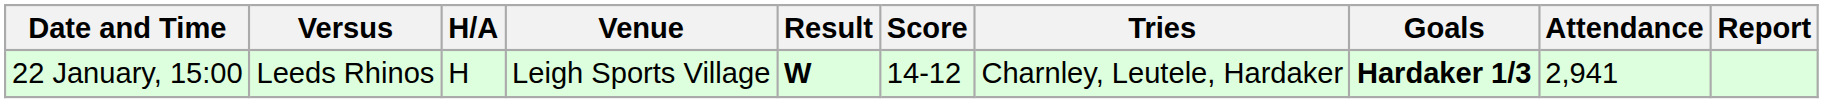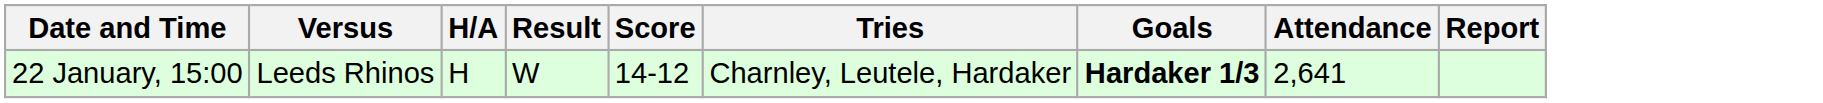 <table class="wikitable" style="font-size:85%;">
 <tr>
 <th>Date and Time</th>
 <th>Versus</th>
 <th>H/A</th>
-<th>Venue</th>
 <th>Result</th>
 <th>Score</th>
 <th>Tries</th>
 <th>Goals</th>
 <th>Attendance</th>
 <th>Report</th>
 </tr>
 <tr style="background:#ddffdd;">
 <td>22 January, 15:00</td>
 <td>Leeds Rhinos</td>
 <td>H</td>
-<td>Leigh Sports Village</td>
-<td><strong>W</strong></td>
+<td>W</td>
 <td>14-12</td>
 <td>Charnley, Leutele, Hardaker</td>
 <td><strong>Hardaker 1/3</strong></td>
-<td>2,941</td>
+<td>2,641</td>
 <td></td>
 </tr>
 </table>
